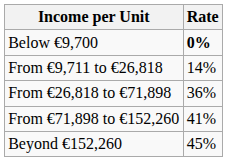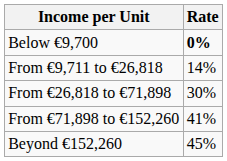 <table class="wikitable" style="margin:0.5em;">
 <tr>
 <th>Income per Unit</th>
 <th>Rate</th>
 </tr>
 <tr>
 <td>Below €9,700</td>
 <td><strong>0%</strong></td>
 </tr>
 <tr>
 <td>From  €9,711 to €26,818</td>
 <td>14%</td>
 </tr>
 <tr>
 <td>From €26,818 to €71,898</td>
-<td>36%</td>
+<td>30%</td>
 </tr>
 <tr>
 <td>From €71,898 to €152,260</td>
 <td>41%</td>
 </tr>
 <tr>
 <td>Beyond €152,260</td>
 <td>45%</td>
 </tr>
 </table>
